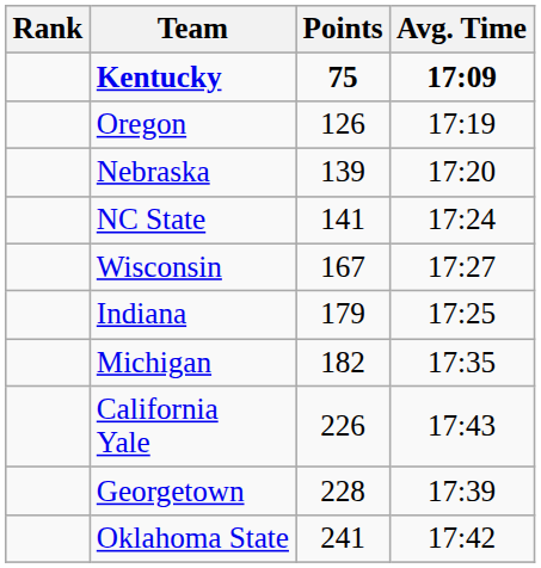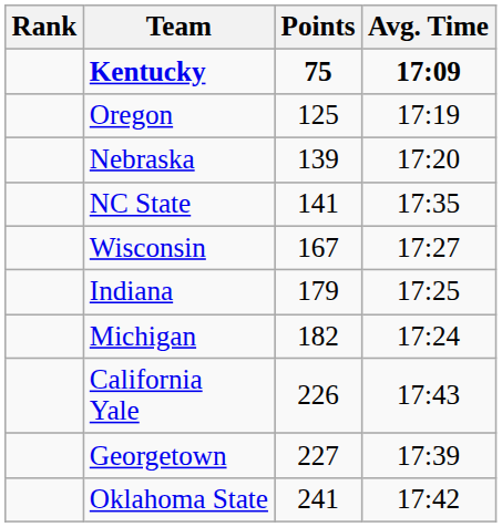 <table class="wikitable sortable" style="text-align:center">
 <tr>
 <th>Rank</th>
 <th>Team</th>
 <th>Points</th>
 <th>Avg. Time</th>
 </tr>
 <tr>
 <td></td>
 <td align=left><strong><a href='#'>Kentucky</a></strong></td>
 <td><strong>75</strong></td>
 <td><strong>17:09</strong></td>
 </tr>
 <tr>
 <td></td>
 <td align=left><a href='#'>Oregon</a></td>
-<td>126</td>
+<td>125</td>
 <td>17:19</td>
 </tr>
 <tr>
 <td></td>
 <td align=left><a href='#'>Nebraska</a></td>
 <td>139</td>
 <td>17:20</td>
 </tr>
 <tr>
 <td></td>
 <td align=left><a href='#'>NC State</a></td>
 <td>141</td>
-<td>17:24</td>
+<td>17:35</td>
 </tr>
 <tr>
 <td></td>
 <td align=left><a href='#'>Wisconsin</a></td>
 <td>167</td>
 <td>17:27</td>
 </tr>
 <tr>
 <td></td>
 <td align=left><a href='#'>Indiana</a></td>
 <td>179</td>
 <td>17:25</td>
 </tr>
 <tr>
 <td></td>
 <td align=left><a href='#'>Michigan</a></td>
 <td>182</td>
-<td>17:35</td>
+<td>17:24</td>
 </tr>
 <tr>
 <td></td>
 <td align=left><a href='#'>California</a><br><a href='#'>Yale</a></td>
 <td>226</td>
 <td>17:43</td>
 </tr>
 <tr>
 <td></td>
 <td align=left><a href='#'>Georgetown</a></td>
-<td>228</td>
+<td>227</td>
 <td>17:39</td>
 </tr>
 <tr>
 <td></td>
 <td align=left><a href='#'>Oklahoma State</a></td>
 <td>241</td>
 <td>17:42</td>
 </tr>
 </table>
